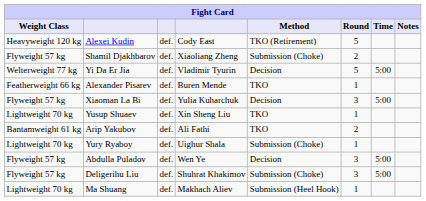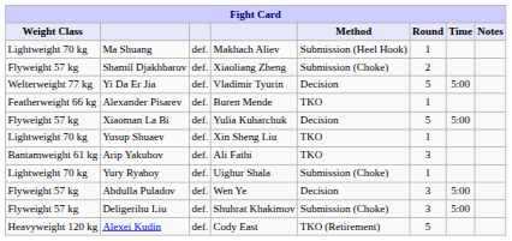 <table class="wikitable" style="font-size: 80%;">
 <tr>
 <th colspan="8" style="background-color: #ccf; color: #000080; text-align: center;"><strong>Fight Card</strong></th>
 </tr>
 <tr>
 <th colspan="1" style="background-color: #E6E8FA; color: #000000; text-align: center;">Weight Class</th>
 <th colspan="1" style="background-color: #E6E8FA; color: #000000; text-align: center;"></th>
 <th colspan="1" style="background-color: #E6E8FA; color: #000000; text-align: center;"></th>
 <th colspan="1" style="background-color: #E6E8FA; color: #000000; text-align: center;"></th>
 <th colspan="1" style="background-color: #E6E8FA; color: #000000; text-align: center;">Method</th>
 <th colspan="1" style="background-color: #E6E8FA; color: #000000; text-align: center;">Round</th>
 <th colspan="1" style="background-color: #E6E8FA; color: #000000; text-align: center;">Time</th>
 <th colspan="1" style="background-color: #E6E8FA; color: #000000; text-align: center;">Notes</th>
 </tr>
 <tr>
-<td>Heavyweight 120 kg</td>
-<td> <a href='#'>Alexei Kudin</a></td>
+<td>Lightweight 70 kg</td>
+<td> Ma Shuang</td>
 <td>def.</td>
-<td> Cody East</td>
-<td>TKO (Retirement)</td>
-<td align=center>5</td>
+<td> Makhach Aliev</td>
+<td>Submission (Heel Hook)</td>
+<td align=center>1</td>
 <td align=center></td>
 <td></td>
 </tr>
 <tr>
 <td>Flyweight 57 kg</td>
 <td> Shamil Djakhbarov</td>
 <td>def.</td>
 <td> Xiaoliang Zheng</td>
 <td>Submission (Choke)</td>
 <td align=center>2</td>
 <td align=center></td>
 <td></td>
 </tr>
 <tr>
 <td>Welterweight 77 kg</td>
 <td> Yi Da Er Jia</td>
 <td>def.</td>
 <td> Vladimir Tyurin</td>
 <td>Decision</td>
 <td align=center>5</td>
 <td align=center>5:00</td>
 <td></td>
 </tr>
 <tr>
 <td>Featherweight 66 kg</td>
 <td> Alexander Pisarev</td>
 <td>def.</td>
 <td> Buren Mende</td>
 <td>TKO</td>
 <td align=center>1</td>
 <td align=center></td>
 <td></td>
 </tr>
 <tr>
 <td>Flyweight 57 kg</td>
 <td> Xiaoman La Bi</td>
 <td>def.</td>
 <td> Yulia Kuharchuk</td>
 <td>Decision</td>
-<td align=center>3</td>
+<td align=center>5</td>
 <td align=center>5:00</td>
 <td></td>
 </tr>
 <tr>
 <td>Lightweight 70 kg</td>
 <td> Yusup Shuaev</td>
 <td>def.</td>
 <td> Xin Sheng Liu</td>
 <td>TKO</td>
 <td align=center>1</td>
 <td align=center></td>
 <td></td>
 </tr>
 <tr>
 <td>Bantamweight 61 kg</td>
 <td> Arip Yakubov</td>
 <td>def.</td>
 <td> Ali Fathi</td>
 <td>TKO</td>
-<td align=center>2</td>
+<td align=center>3</td>
 <td align=center></td>
 <td></td>
 </tr>
 <tr>
 <td>Lightweight 70 kg</td>
 <td> Yury Ryaboy</td>
 <td>def.</td>
 <td> Uighur Shala</td>
 <td>Submission (Choke)</td>
 <td align=center>1</td>
 <td align=center></td>
 <td></td>
 </tr>
 <tr>
 <td>Flyweight 57 kg</td>
 <td> Abdulla Puladov</td>
 <td>def.</td>
 <td> Wen Ye</td>
 <td>Decision</td>
 <td align=center>3</td>
 <td align=center>5:00</td>
 <td></td>
 </tr>
 <tr>
 <td>Flyweight 57 kg</td>
 <td> Deligerihu Liu</td>
 <td>def.</td>
 <td> Shuhrat Khakimov</td>
 <td>Submission (Choke)</td>
 <td align=center>3</td>
 <td align=center>5:00</td>
 <td></td>
 </tr>
 <tr>
-<td>Lightweight 70 kg</td>
-<td> Ma Shuang</td>
+<td>Heavyweight 120 kg</td>
+<td> <a href='#'>Alexei Kudin</a></td>
 <td>def.</td>
-<td> Makhach Aliev</td>
-<td>Submission (Heel Hook)</td>
-<td align=center>1</td>
+<td> Cody East</td>
+<td>TKO (Retirement)</td>
+<td align=center>5</td>
 <td align=center></td>
 <td></td>
 </tr>
 </table>
